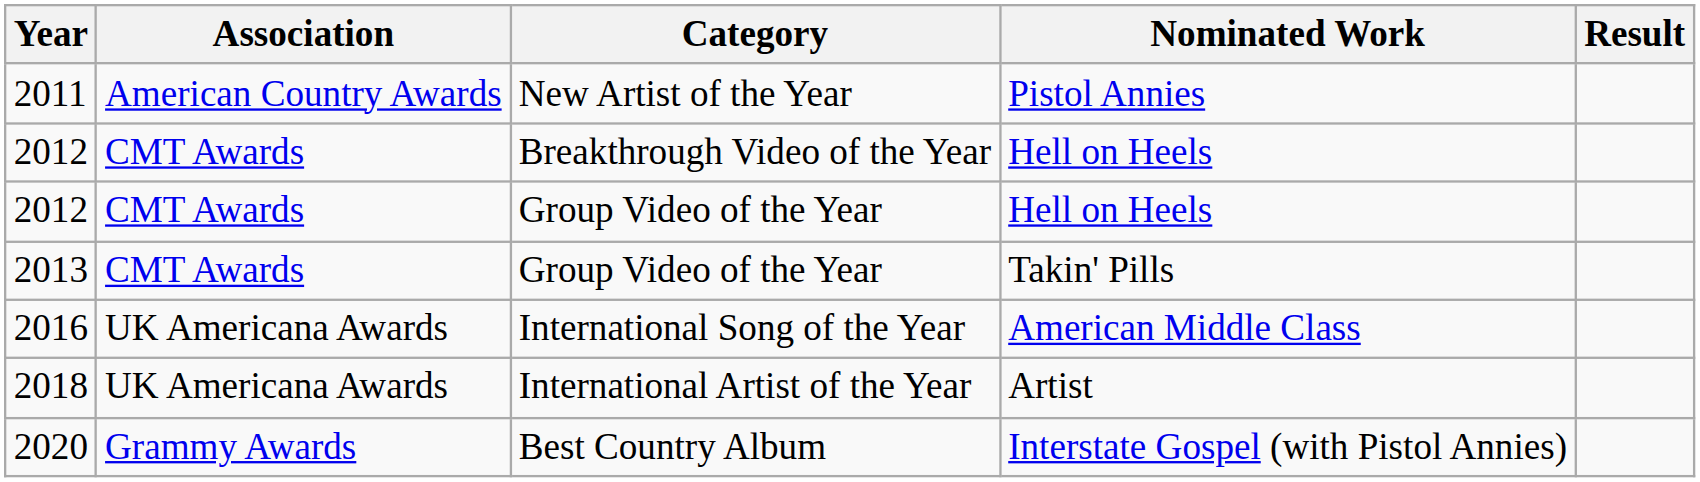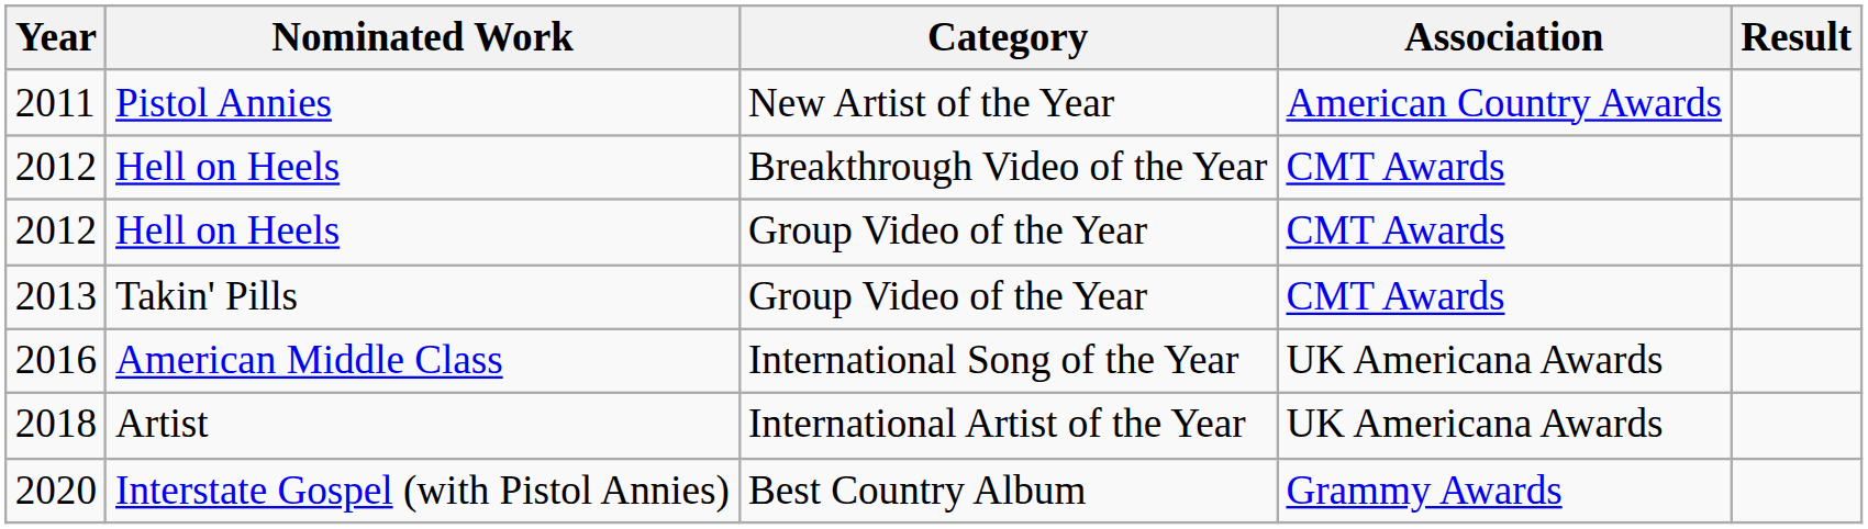 <table class="wikitable">
 <tr>
 <th>Year</th>
+<th>Nominated Work</th>
+<th>Category</th>
 <th>Association</th>
-<th>Category</th>
-<th>Nominated Work</th>
 <th>Result</th>
 </tr>
 <tr>
 <td>2011</td>
+<td><a href='#'>Pistol Annies</a></td>
+<td>New Artist of the Year</td>
 <td><a href='#'>American Country Awards</a></td>
-<td>New Artist of the Year</td>
-<td><a href='#'>Pistol Annies</a></td>
 <td></td>
 </tr>
 <tr>
 <td>2012</td>
+<td><a href='#'>Hell on Heels</a></td>
+<td>Breakthrough Video of the Year</td>
 <td><a href='#'>CMT Awards</a></td>
-<td>Breakthrough Video of the Year</td>
-<td><a href='#'>Hell on Heels</a></td>
 <td></td>
 </tr>
 <tr>
 <td>2012</td>
+<td><a href='#'>Hell on Heels</a></td>
+<td>Group Video of the Year</td>
 <td><a href='#'>CMT Awards</a></td>
-<td>Group Video of the Year</td>
-<td><a href='#'>Hell on Heels</a></td>
 <td></td>
 </tr>
 <tr>
 <td>2013</td>
+<td>Takin' Pills</td>
+<td>Group Video of the Year</td>
 <td><a href='#'>CMT Awards</a></td>
-<td>Group Video of the Year</td>
-<td>Takin' Pills</td>
 <td></td>
 </tr>
 <tr>
 <td>2016</td>
+<td><a href='#'>American Middle Class</a></td>
+<td>International Song of the Year</td>
 <td>UK Americana Awards</td>
-<td>International Song of the Year</td>
-<td><a href='#'>American Middle Class</a></td>
 <td></td>
 </tr>
 <tr>
 <td>2018</td>
+<td>Artist</td>
+<td>International Artist of the Year</td>
 <td>UK Americana Awards</td>
-<td>International Artist of the Year</td>
-<td>Artist</td>
 <td></td>
 </tr>
 <tr>
 <td>2020</td>
+<td><a href='#'>Interstate Gospel</a> (with Pistol Annies)</td>
+<td>Best Country Album</td>
 <td><a href='#'>Grammy Awards</a></td>
-<td>Best Country Album</td>
-<td><a href='#'>Interstate Gospel</a> (with Pistol Annies)</td>
 <td></td>
 </tr>
 </table>
